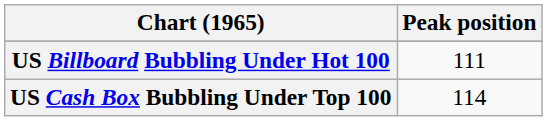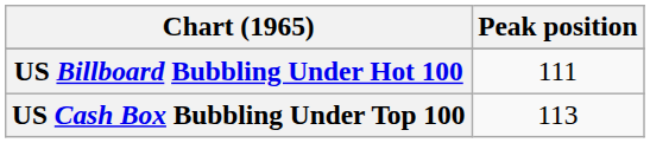 <table class="wikitable sortable plainrowheaders" style="text-align:center;">
 <tr>
 <th scope="col">Chart (1965)</th>
 <th scope="col">Peak position</th>
 </tr>
 <tr>
 </tr>
 <tr>
 <th scope="row">US <em><a href='#'>Billboard</a></em> <a href='#'>Bubbling Under Hot 100</a></th>
 <td align="center">111</td>
 </tr>
 <tr>
 <th scope="row">US <a href='#'><em>Cash Box</em></a> Bubbling Under Top 100</th>
-<td align="center">114</td>
+<td align="center">113</td>
 </tr>
 </table>
